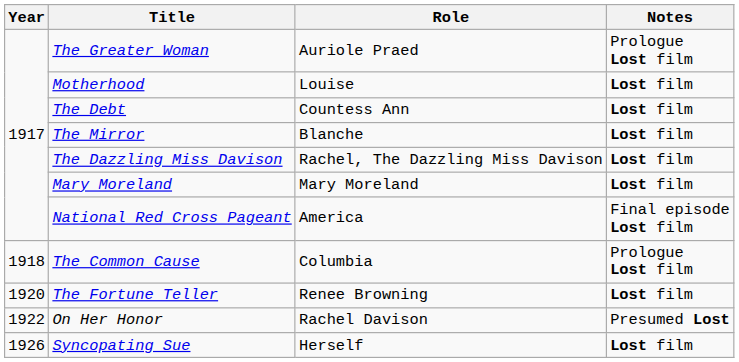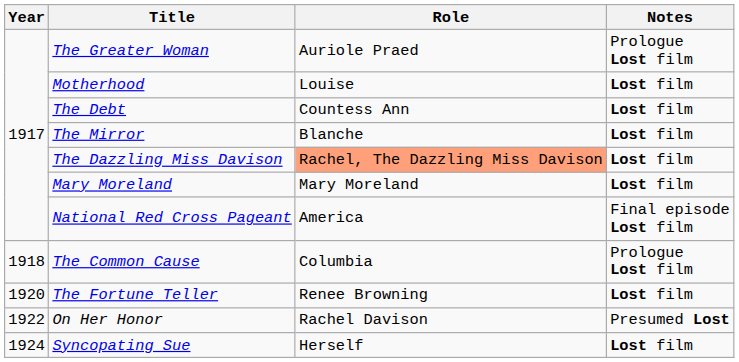 <table class="wikitable sortable">
 <tr>
 <th>Year</th>
 <th>Title</th>
 <th>Role</th>
 <th class="unsortable">Notes</th>
 </tr>
 <tr>
 <td Rowspan=7>1917</td>
 <td><em><a href='#'>The Greater Woman</a></em></td>
 <td>Auriole Praed</td>
 <td>Prologue<br><strong>Lost</strong> film</td>
 </tr>
 <tr>
 <td><em><a href='#'>Motherhood</a></em></td>
 <td>Louise</td>
 <td><strong>Lost</strong> film</td>
 </tr>
 <tr>
 <td><em><a href='#'>The Debt</a></em></td>
 <td>Countess Ann</td>
 <td><strong>Lost</strong> film</td>
 </tr>
 <tr>
 <td><em><a href='#'>The Mirror</a></em></td>
 <td>Blanche</td>
 <td><strong>Lost</strong> film</td>
 </tr>
 <tr>
 <td><em><a href='#'>The Dazzling Miss Davison</a></em></td>
-<td>Rachel, The Dazzling Miss Davison</td>
+<td style="background: lightsalmon;">Rachel, The Dazzling Miss Davison</td>
 <td><strong>Lost</strong> film</td>
 </tr>
 <tr>
 <td><em><a href='#'>Mary Moreland</a></em></td>
 <td>Mary Moreland</td>
 <td><strong>Lost</strong> film</td>
 </tr>
 <tr>
 <td><em><a href='#'>National Red Cross Pageant</a></em></td>
 <td>America</td>
 <td>Final episode<br><strong>Lost</strong> film</td>
 </tr>
 <tr>
 <td>1918</td>
 <td><em><a href='#'>The Common Cause</a></em></td>
 <td>Columbia</td>
 <td>Prologue<br><strong>Lost</strong> film</td>
 </tr>
 <tr>
 <td>1920</td>
 <td><em><a href='#'>The Fortune Teller</a></em></td>
 <td>Renee Browning</td>
 <td><strong>Lost</strong> film</td>
 </tr>
 <tr>
 <td>1922</td>
 <td><em>On Her Honor</em></td>
 <td>Rachel Davison</td>
 <td>Presumed <strong>Lost</strong></td>
 </tr>
 <tr>
-<td>1926</td>
+<td>1924</td>
 <td><em><a href='#'>Syncopating Sue</a></em></td>
 <td>Herself</td>
 <td><strong>Lost</strong> film</td>
 </tr>
 </table>
